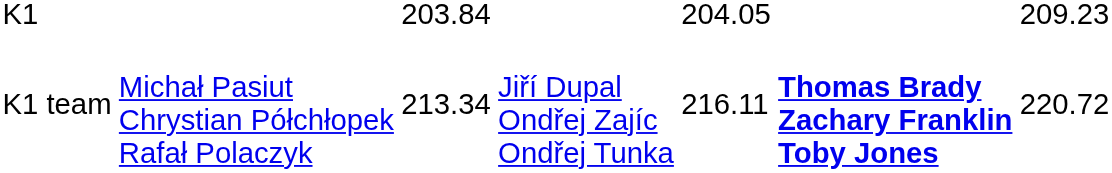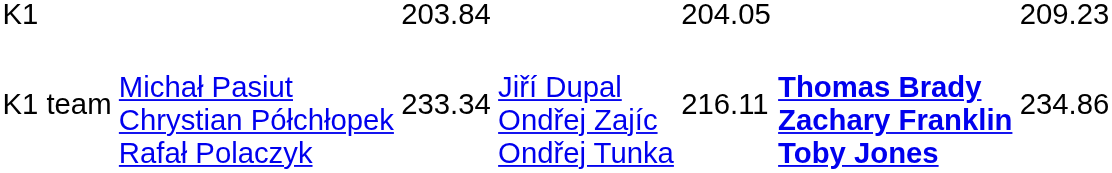 <table>
 <tr>
 <td>K1</td>
 <td></td>
 <td>203.84</td>
 <td></td>
 <td>204.05</td>
 <td></td>
 <td>209.23</td>
 </tr>
 <tr>
 <td>K1 team</td>
 <td><br><a href='#'>Michał Pasiut</a><br><a href='#'>Chrystian Półchłopek</a><br><a href='#'>Rafał Polaczyk</a></td>
-<td>213.34</td>
+<td>233.34</td>
 <td><br><a href='#'>Jiří Dupal</a><br><a href='#'>Ondřej Zajíc</a><br><a href='#'>Ondřej Tunka</a></td>
 <td>216.11</td>
 <td><strong><br><a href='#'>Thomas Brady</a><br><a href='#'>Zachary Franklin</a><br><a href='#'>Toby Jones</a></strong></td>
-<td>220.72</td>
+<td>234.86</td>
 </tr>
 </table>
